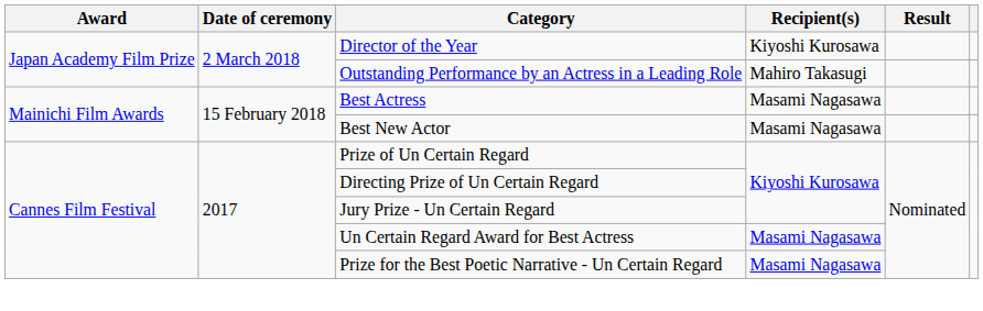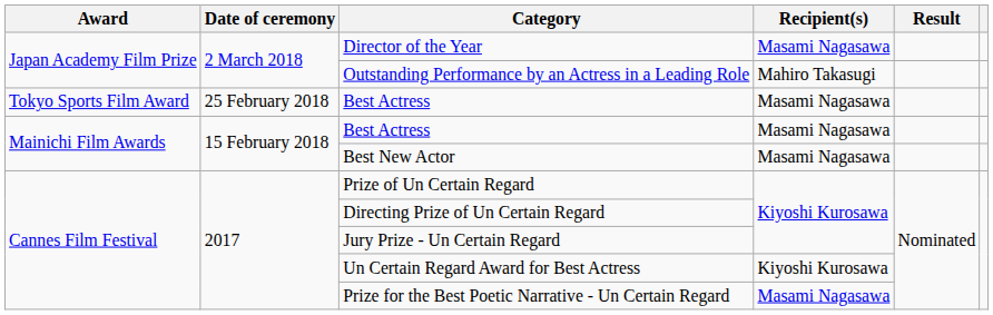 <table class="wikitable plainrowheaders sortable">
 <tr>
 <th scope="col">Award</th>
 <th scope="col">Date of ceremony</th>
 <th scope="col">Category</th>
 <th scope="col">Recipient(s)</th>
 <th scope="col">Result</th>
 <th scope="col" class="unsortable"></th>
 </tr>
 <tr>
 <td rowspan="2"><a href='#'>Japan Academy Film Prize</a></td>
 <td rowspan="2"><a href='#'>2 March 2018</a></td>
 <td><a href='#'>Director of the Year</a></td>
-<td>Kiyoshi Kurosawa</td>
+<td><a href='#'>Masami Nagasawa</a></td>
 <td></td>
 <td></td>
 </tr>
 <tr>
 <td><a href='#'>Outstanding Performance by an Actress in a Leading Role</a></td>
 <td>Mahiro Takasugi</td>
+<td></td>
+<td></td>
+</tr>
+<tr>
+<td><a href='#'>Tokyo Sports Film Award</a></td>
+<td>25 February 2018</td>
+<td><a href='#'>Best Actress</a></td>
+<td>Masami Nagasawa</td>
 <td></td>
 <td></td>
 </tr>
 <tr>
 <td rowspan="2"><a href='#'>Mainichi Film Awards</a></td>
 <td rowspan="2">15 February 2018</td>
 <td><a href='#'>Best Actress</a></td>
 <td>Masami Nagasawa</td>
 <td></td>
 <td></td>
 </tr>
 <tr>
 <td>Best New Actor</td>
 <td>Masami Nagasawa</td>
 <td></td>
 <td></td>
 </tr>
 <tr>
 <td rowspan="5"><a href='#'>Cannes Film Festival</a></td>
 <td rowspan="5">2017</td>
 <td>Prize of Un Certain Regard</td>
 <td rowspan="3"><a href='#'>Kiyoshi Kurosawa</a></td>
 <td rowspan="5">Nominated</td>
 <td rowspan="5"></td>
 </tr>
 <tr>
 <td>Directing Prize of Un Certain Regard</td>
 </tr>
 <tr>
 <td>Jury Prize - Un Certain Regard</td>
 </tr>
 <tr>
 <td>Un Certain Regard Award for Best Actress</td>
-<td><a href='#'>Masami Nagasawa</a></td>
+<td>Kiyoshi Kurosawa</td>
 </tr>
 <tr>
 <td>Prize for the Best Poetic Narrative - Un Certain Regard</td>
 <td><a href='#'>Masami Nagasawa</a></td>
 </tr>
 </table>
